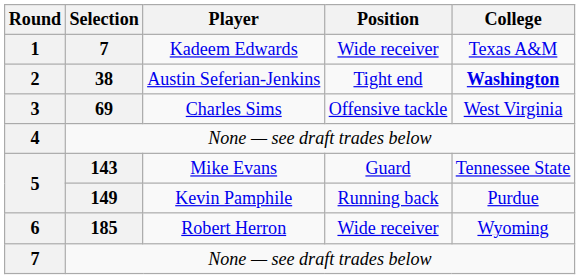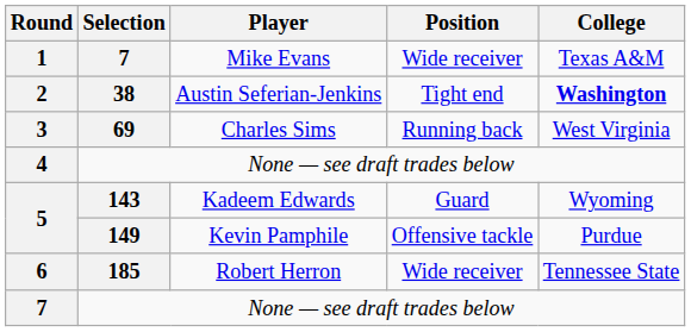 <table class="wikitable" style="font-size: 95%; text-align: center;">
 <tr>
 <th>Round</th>
 <th>Selection</th>
 <th>Player</th>
 <th>Position</th>
 <th>College</th>
 </tr>
 <tr>
 <th>1</th>
 <th>7</th>
-<td><a href='#'>Kadeem Edwards</a></td>
+<td><a href='#'>Mike Evans</a></td>
 <td><a href='#'>Wide receiver</a></td>
 <td><a href='#'>Texas A&M</a></td>
 </tr>
 <tr>
 <th>2</th>
 <th>38</th>
 <td><a href='#'>Austin Seferian-Jenkins</a></td>
 <td><a href='#'>Tight end</a></td>
 <td><strong><a href='#'>Washington</a></strong></td>
 </tr>
 <tr>
 <th>3</th>
 <th>69</th>
 <td><a href='#'>Charles Sims</a></td>
-<td><a href='#'>Offensive tackle</a></td>
+<td><a href='#'>Running back</a></td>
 <td><a href='#'>West Virginia</a></td>
 </tr>
 <tr>
 <th>4</th>
 <td colspan=4 align=center><em>None — see draft trades below</em></td>
 </tr>
 <tr>
 <th rowspan=2>5</th>
 <th>143</th>
-<td><a href='#'>Mike Evans</a></td>
+<td><a href='#'>Kadeem Edwards</a></td>
 <td><a href='#'>Guard</a></td>
-<td><a href='#'>Tennessee State</a></td>
+<td><a href='#'>Wyoming</a></td>
 </tr>
 <tr>
 <th>149</th>
 <td><a href='#'>Kevin Pamphile</a></td>
-<td><a href='#'>Running back</a></td>
+<td><a href='#'>Offensive tackle</a></td>
 <td><a href='#'>Purdue</a></td>
 </tr>
 <tr>
 <th>6</th>
 <th>185</th>
 <td><a href='#'>Robert Herron</a></td>
 <td><a href='#'>Wide receiver</a></td>
-<td><a href='#'>Wyoming</a></td>
+<td><a href='#'>Tennessee State</a></td>
 </tr>
 <tr>
 <th>7</th>
 <td colspan=4 align=center><em>None — see draft trades below</em></td>
 </tr>
 </table>
